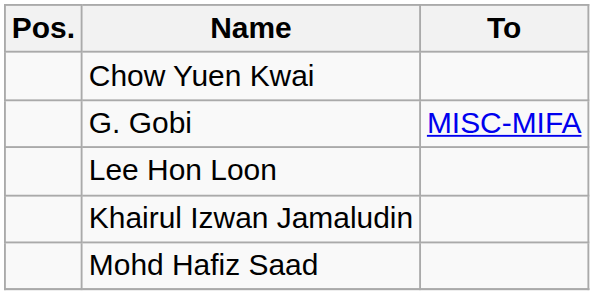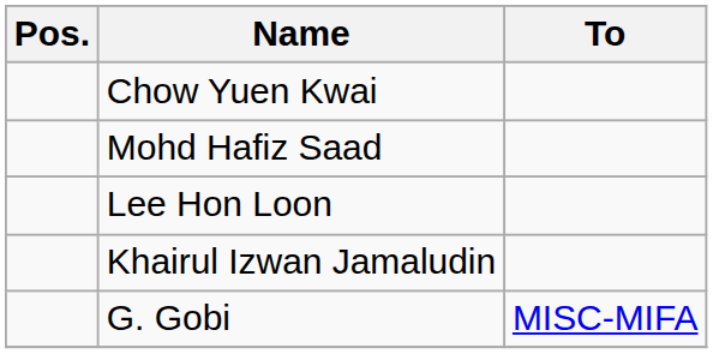 <table class="wikitable sortable">
 <tr>
 <th style="background:;">Pos.</th>
 <th style="background:;">Name</th>
 <th style="background:;">To</th>
 </tr>
 <tr>
 <td></td>
 <td> Chow Yuen Kwai</td>
 <td></td>
 </tr>
 <tr>
 <td></td>
-<td> G. Gobi</td>
-<td> <a href='#'>MISC-MIFA</a></td>
+<td> Mohd Hafiz Saad</td>
+<td></td>
 </tr>
 <tr>
 <td></td>
 <td> Lee Hon Loon</td>
 <td></td>
 </tr>
 <tr>
 <td></td>
 <td> Khairul Izwan Jamaludin</td>
 <td></td>
 </tr>
 <tr>
 <td></td>
-<td> Mohd Hafiz Saad</td>
-<td></td>
+<td> G. Gobi</td>
+<td> <a href='#'>MISC-MIFA</a></td>
 </tr>
 <tr>
 </tr>
 </table>
